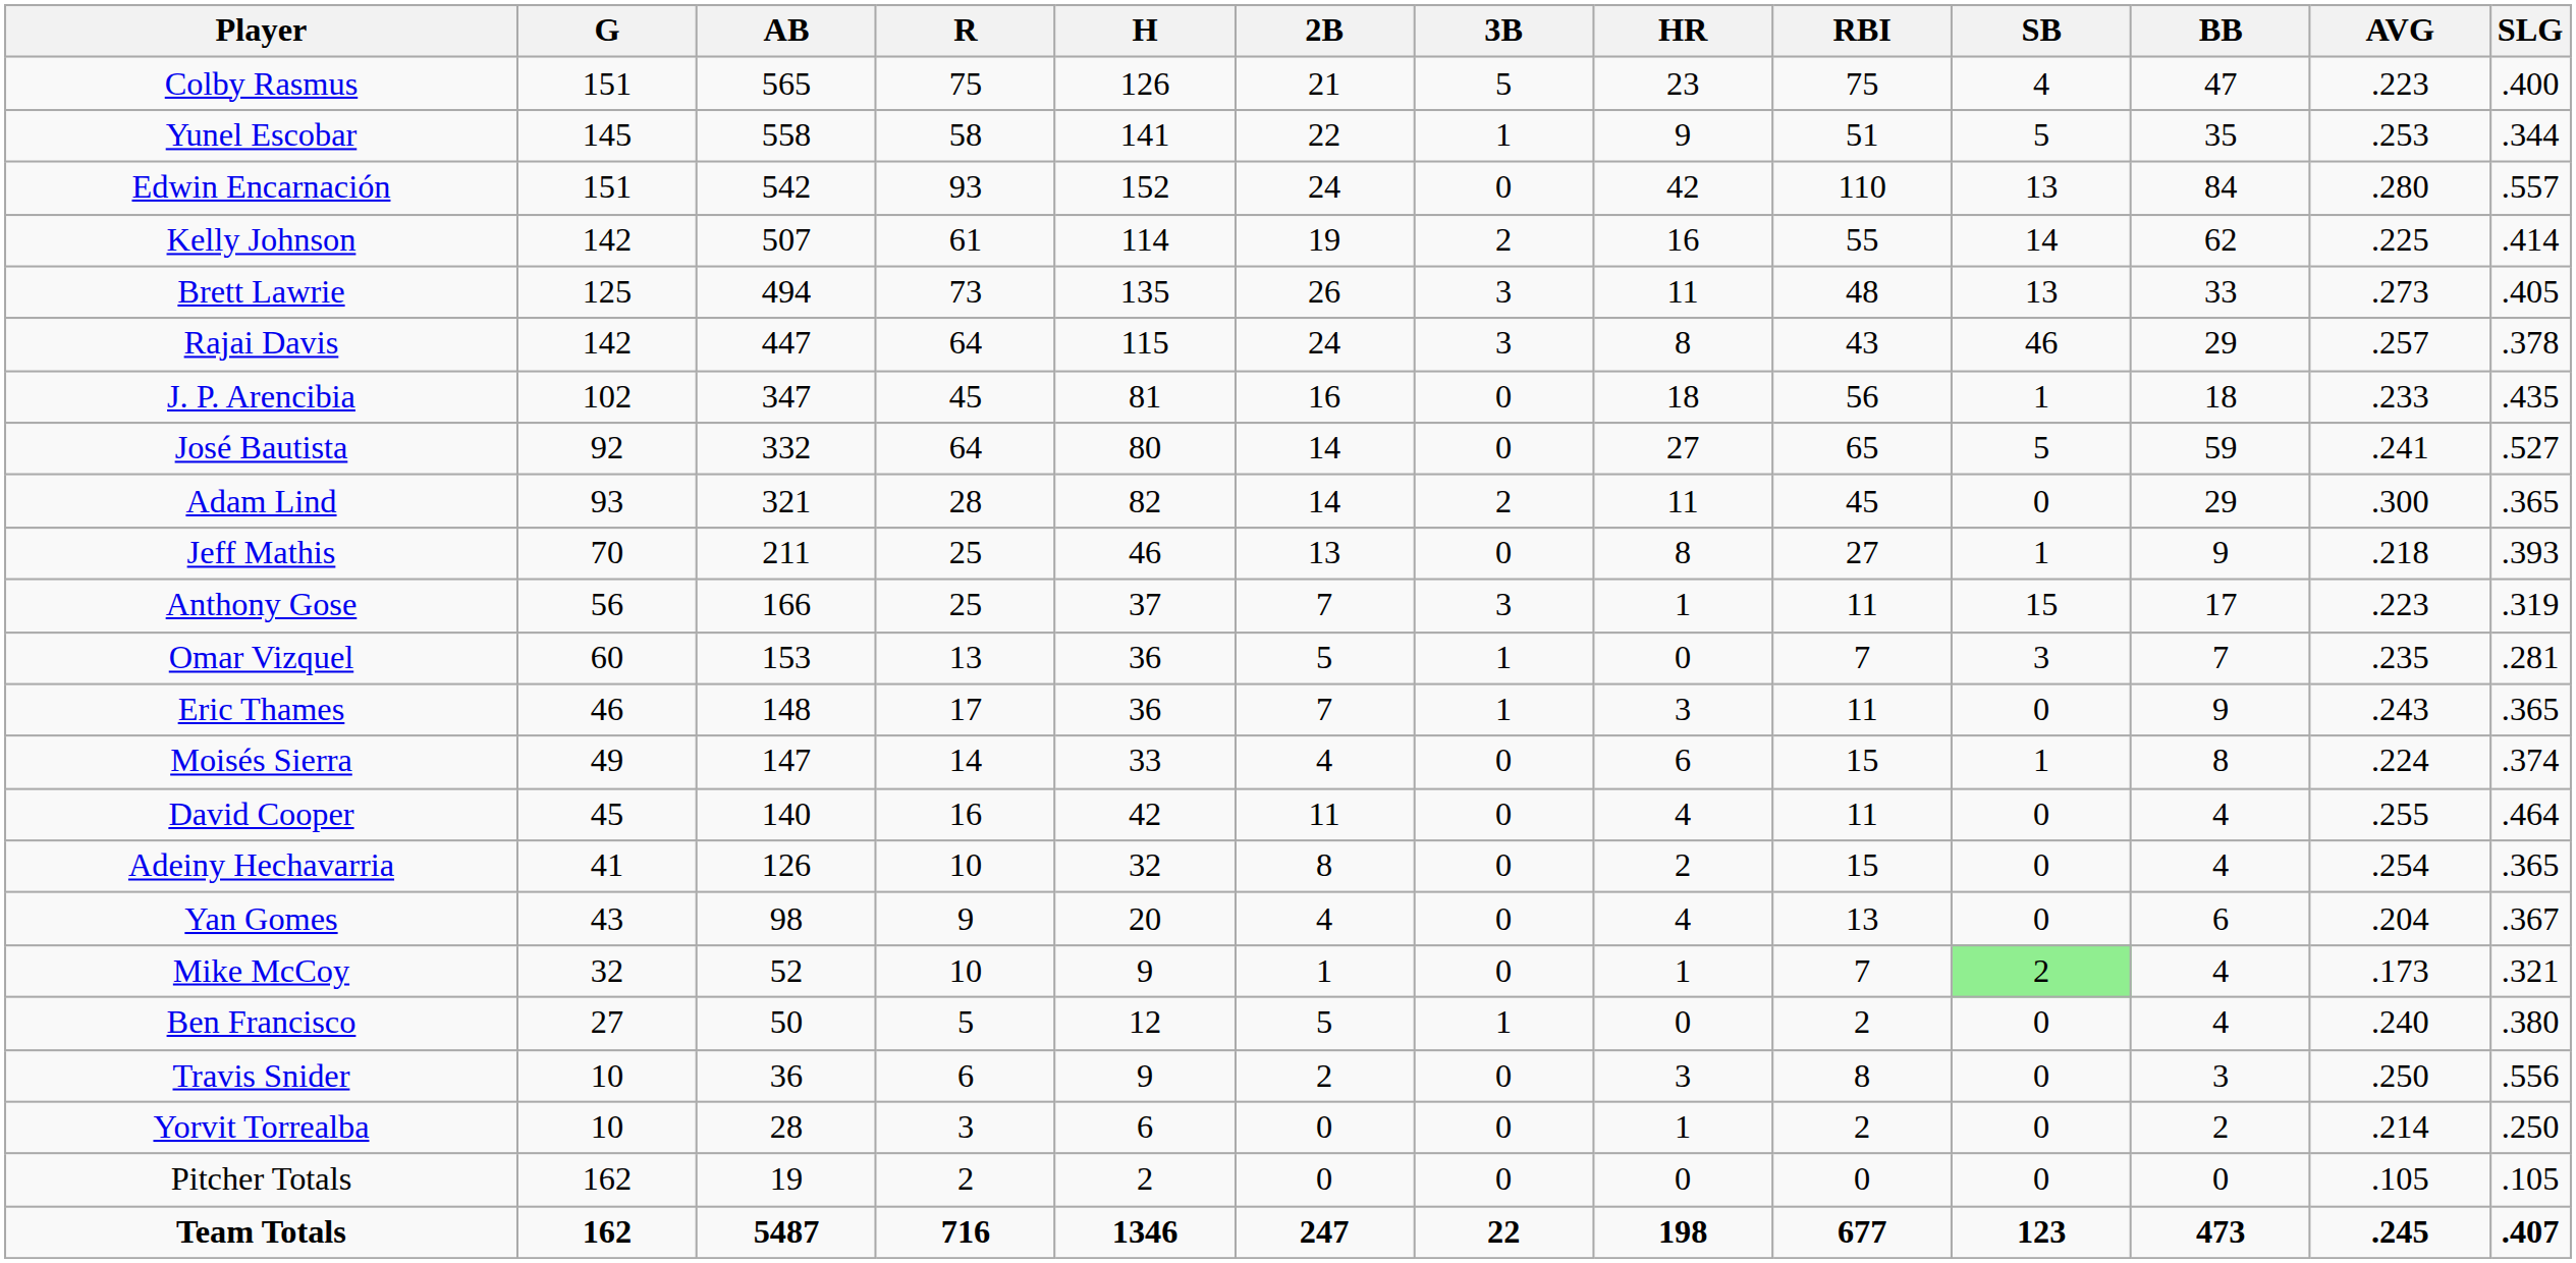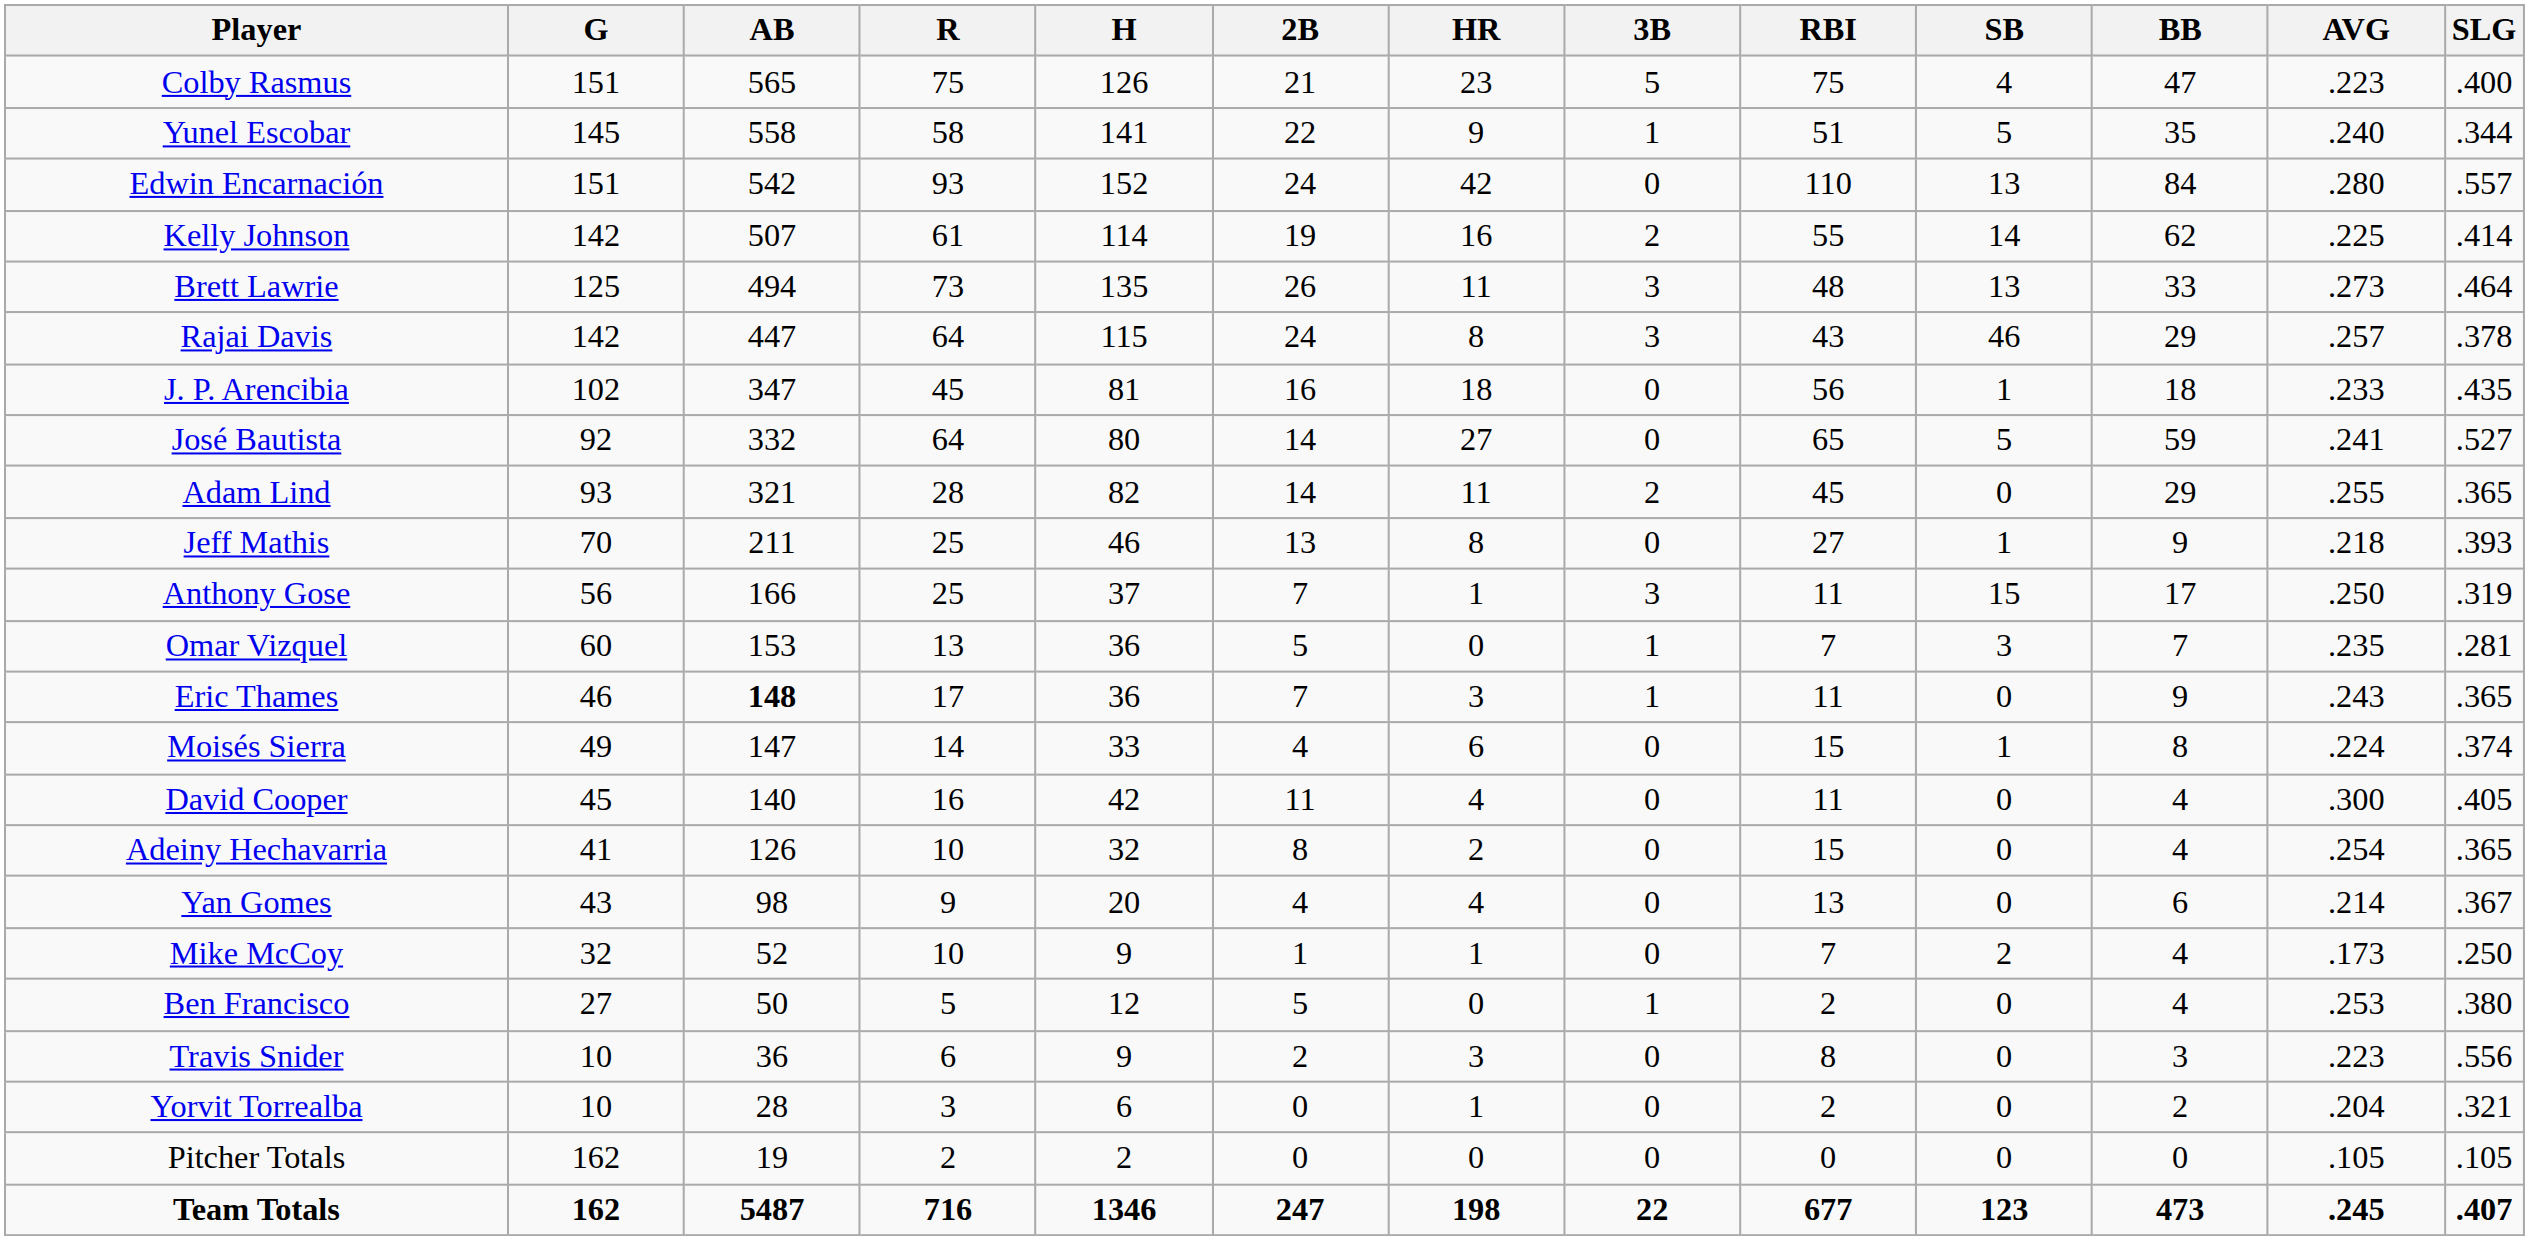 <table class=wikitable style="text-align:center">
 <tr>
 <th bgcolor=#DDDDFF; width="20%">Player</th>
 <th bgcolor=#DDDDFF; width="7%">G</th>
 <th bgcolor=#DDDDFF; width="7%">AB</th>
 <th bgcolor=#DDDDFF; width="7%">R</th>
 <th bgcolor=#DDDDFF; width="7%">H</th>
 <th bgcolor=#DDDDFF; width="7%">2B</th>
+<th bgcolor=#DDDDFF; width="7%">HR</th>
 <th bgcolor=#DDDDFF; width="7%">3B</th>
-<th bgcolor=#DDDDFF; width="7%">HR</th>
 <th bgcolor=#DDDDFF; width="7%">RBI</th>
 <th bgcolor=#DDDDFF; width="7%">SB</th>
 <th bgcolor=#DDDDFF; width="7%">BB</th>
 <th bgcolor=#DDDDFF; width="7%">AVG</th>
 <th bgcolor=#DDDDFF; width="7%">SLG</th>
 </tr>
 <tr>
 <td><a href='#'>Colby Rasmus</a></td>
 <td>151</td>
 <td>565</td>
 <td>75</td>
 <td>126</td>
 <td>21</td>
+<td>23</td>
 <td>5</td>
-<td>23</td>
 <td>75</td>
 <td>4</td>
 <td>47</td>
 <td>.223</td>
 <td>.400</td>
 </tr>
 <tr>
 <td><a href='#'>Yunel Escobar</a></td>
 <td>145</td>
 <td>558</td>
 <td>58</td>
 <td>141</td>
 <td>22</td>
+<td>9</td>
 <td>1</td>
-<td>9</td>
 <td>51</td>
 <td>5</td>
 <td>35</td>
-<td>.253</td>
+<td>.240</td>
 <td>.344</td>
 </tr>
 <tr>
 <td><a href='#'>Edwin Encarnación</a></td>
 <td>151</td>
 <td>542</td>
 <td>93</td>
 <td>152</td>
 <td>24</td>
+<td>42</td>
 <td>0</td>
-<td>42</td>
 <td>110</td>
 <td>13</td>
 <td>84</td>
 <td>.280</td>
 <td>.557</td>
 </tr>
 <tr>
 <td><a href='#'>Kelly Johnson</a></td>
 <td>142</td>
 <td>507</td>
 <td>61</td>
 <td>114</td>
 <td>19</td>
+<td>16</td>
 <td>2</td>
-<td>16</td>
 <td>55</td>
 <td>14</td>
 <td>62</td>
 <td>.225</td>
 <td>.414</td>
 </tr>
 <tr>
 <td><a href='#'>Brett Lawrie</a></td>
 <td>125</td>
 <td>494</td>
 <td>73</td>
 <td>135</td>
 <td>26</td>
+<td>11</td>
 <td>3</td>
-<td>11</td>
 <td>48</td>
 <td>13</td>
 <td>33</td>
 <td>.273</td>
-<td>.405</td>
+<td>.464</td>
 </tr>
 <tr>
 <td><a href='#'>Rajai Davis</a></td>
 <td>142</td>
 <td>447</td>
 <td>64</td>
 <td>115</td>
 <td>24</td>
+<td>8</td>
 <td>3</td>
-<td>8</td>
 <td>43</td>
 <td>46</td>
 <td>29</td>
 <td>.257</td>
 <td>.378</td>
 </tr>
 <tr>
 <td><a href='#'>J. P. Arencibia</a></td>
 <td>102</td>
 <td>347</td>
 <td>45</td>
 <td>81</td>
 <td>16</td>
+<td>18</td>
 <td>0</td>
-<td>18</td>
 <td>56</td>
 <td>1</td>
 <td>18</td>
 <td>.233</td>
 <td>.435</td>
 </tr>
 <tr>
 <td><a href='#'>José Bautista</a></td>
 <td>92</td>
 <td>332</td>
 <td>64</td>
 <td>80</td>
 <td>14</td>
+<td>27</td>
 <td>0</td>
-<td>27</td>
 <td>65</td>
 <td>5</td>
 <td>59</td>
 <td>.241</td>
 <td>.527</td>
 </tr>
 <tr>
 <td><a href='#'>Adam Lind</a></td>
 <td>93</td>
 <td>321</td>
 <td>28</td>
 <td>82</td>
 <td>14</td>
+<td>11</td>
 <td>2</td>
-<td>11</td>
 <td>45</td>
 <td>0</td>
 <td>29</td>
-<td>.300</td>
+<td>.255</td>
 <td>.365</td>
 </tr>
 <tr>
 <td><a href='#'>Jeff Mathis</a></td>
 <td>70</td>
 <td>211</td>
 <td>25</td>
 <td>46</td>
 <td>13</td>
+<td>8</td>
 <td>0</td>
-<td>8</td>
 <td>27</td>
 <td>1</td>
 <td>9</td>
 <td>.218</td>
 <td>.393</td>
 </tr>
 <tr>
 <td><a href='#'>Anthony Gose</a></td>
 <td>56</td>
 <td>166</td>
 <td>25</td>
 <td>37</td>
 <td>7</td>
+<td>1</td>
 <td>3</td>
-<td>1</td>
 <td>11</td>
 <td>15</td>
 <td>17</td>
-<td>.223</td>
+<td>.250</td>
 <td>.319</td>
 </tr>
 <tr>
 <td><a href='#'>Omar Vizquel</a></td>
 <td>60</td>
 <td>153</td>
 <td>13</td>
 <td>36</td>
 <td>5</td>
+<td>0</td>
 <td>1</td>
-<td>0</td>
 <td>7</td>
 <td>3</td>
 <td>7</td>
 <td>.235</td>
 <td>.281</td>
 </tr>
 <tr>
 <td><a href='#'>Eric Thames</a></td>
 <td>46</td>
-<td>148</td>
+<td><strong>148</strong></td>
 <td>17</td>
 <td>36</td>
 <td>7</td>
+<td>3</td>
 <td>1</td>
-<td>3</td>
 <td>11</td>
 <td>0</td>
 <td>9</td>
 <td>.243</td>
 <td>.365</td>
 </tr>
 <tr>
 <td><a href='#'>Moisés Sierra</a></td>
 <td>49</td>
 <td>147</td>
 <td>14</td>
 <td>33</td>
 <td>4</td>
+<td>6</td>
 <td>0</td>
-<td>6</td>
 <td>15</td>
 <td>1</td>
 <td>8</td>
 <td>.224</td>
 <td>.374</td>
 </tr>
 <tr>
 <td><a href='#'>David Cooper</a></td>
 <td>45</td>
 <td>140</td>
 <td>16</td>
 <td>42</td>
 <td>11</td>
+<td>4</td>
 <td>0</td>
-<td>4</td>
 <td>11</td>
 <td>0</td>
 <td>4</td>
-<td>.255</td>
-<td>.464</td>
+<td>.300</td>
+<td>.405</td>
 </tr>
 <tr>
 <td><a href='#'>Adeiny Hechavarria</a></td>
 <td>41</td>
 <td>126</td>
 <td>10</td>
 <td>32</td>
 <td>8</td>
+<td>2</td>
 <td>0</td>
-<td>2</td>
 <td>15</td>
 <td>0</td>
 <td>4</td>
 <td>.254</td>
 <td>.365</td>
 </tr>
 <tr>
 <td><a href='#'>Yan Gomes</a></td>
 <td>43</td>
 <td>98</td>
 <td>9</td>
 <td>20</td>
 <td>4</td>
+<td>4</td>
 <td>0</td>
-<td>4</td>
 <td>13</td>
 <td>0</td>
 <td>6</td>
-<td>.204</td>
+<td>.214</td>
 <td>.367</td>
 </tr>
 <tr>
 <td><a href='#'>Mike McCoy</a></td>
 <td>32</td>
 <td>52</td>
 <td>10</td>
 <td>9</td>
 <td>1</td>
+<td>1</td>
 <td>0</td>
-<td>1</td>
 <td>7</td>
-<td style="background: lightgreen;">2</td>
+<td>2</td>
 <td>4</td>
 <td>.173</td>
-<td>.321</td>
+<td>.250</td>
 </tr>
 <tr>
 <td><a href='#'>Ben Francisco</a></td>
 <td>27</td>
 <td>50</td>
 <td>5</td>
 <td>12</td>
 <td>5</td>
+<td>0</td>
 <td>1</td>
-<td>0</td>
 <td>2</td>
 <td>0</td>
 <td>4</td>
-<td>.240</td>
+<td>.253</td>
 <td>.380</td>
 </tr>
 <tr>
 <td><a href='#'>Travis Snider</a></td>
 <td>10</td>
 <td>36</td>
 <td>6</td>
 <td>9</td>
 <td>2</td>
+<td>3</td>
 <td>0</td>
-<td>3</td>
 <td>8</td>
 <td>0</td>
 <td>3</td>
-<td>.250</td>
+<td>.223</td>
 <td>.556</td>
 </tr>
 <tr>
 <td><a href='#'>Yorvit Torrealba</a></td>
 <td>10</td>
 <td>28</td>
 <td>3</td>
 <td>6</td>
 <td>0</td>
+<td>1</td>
 <td>0</td>
-<td>1</td>
 <td>2</td>
 <td>0</td>
 <td>2</td>
-<td>.214</td>
-<td>.250</td>
+<td>.204</td>
+<td>.321</td>
 </tr>
 <tr>
 <td>Pitcher Totals</td>
 <td>162</td>
 <td>19</td>
 <td>2</td>
 <td>2</td>
 <td>0</td>
 <td>0</td>
 <td>0</td>
 <td>0</td>
 <td>0</td>
 <td>0</td>
 <td>.105</td>
 <td>.105</td>
 </tr>
 <tr>
 <td><strong> Team Totals</strong></td>
 <td><strong>162</strong></td>
 <td><strong>5487</strong></td>
 <td><strong>716</strong></td>
 <td><strong>1346</strong></td>
 <td><strong>247</strong></td>
+<td><strong>198</strong></td>
 <td><strong>22</strong></td>
-<td><strong>198</strong></td>
 <td><strong>677</strong></td>
 <td><strong>123</strong></td>
 <td><strong>473</strong></td>
 <td><strong>.245</strong></td>
 <td><strong>.407</strong></td>
 </tr>
 </table>
